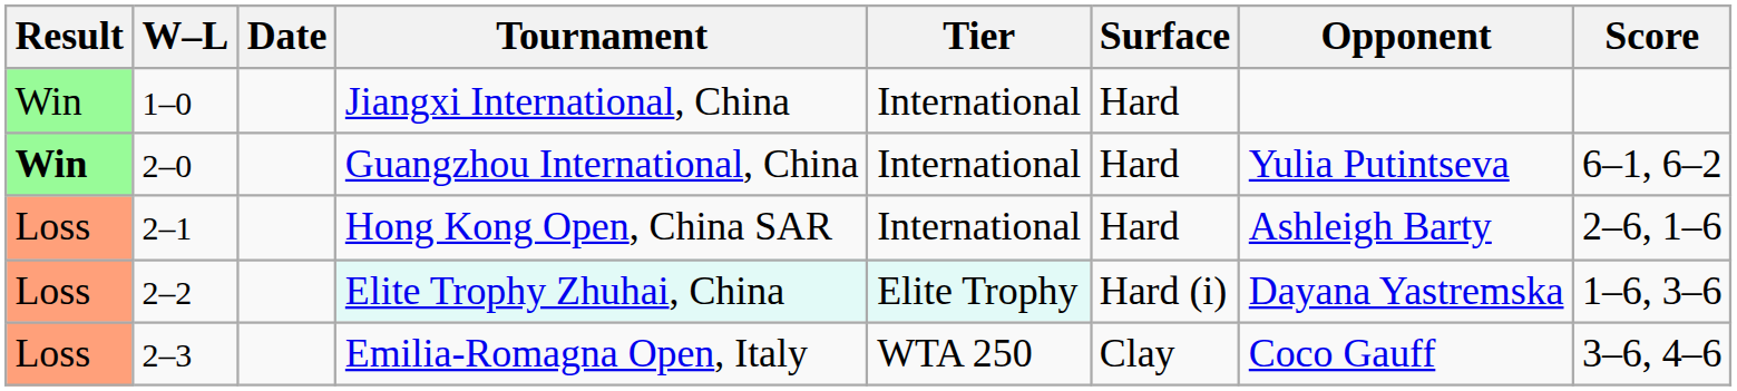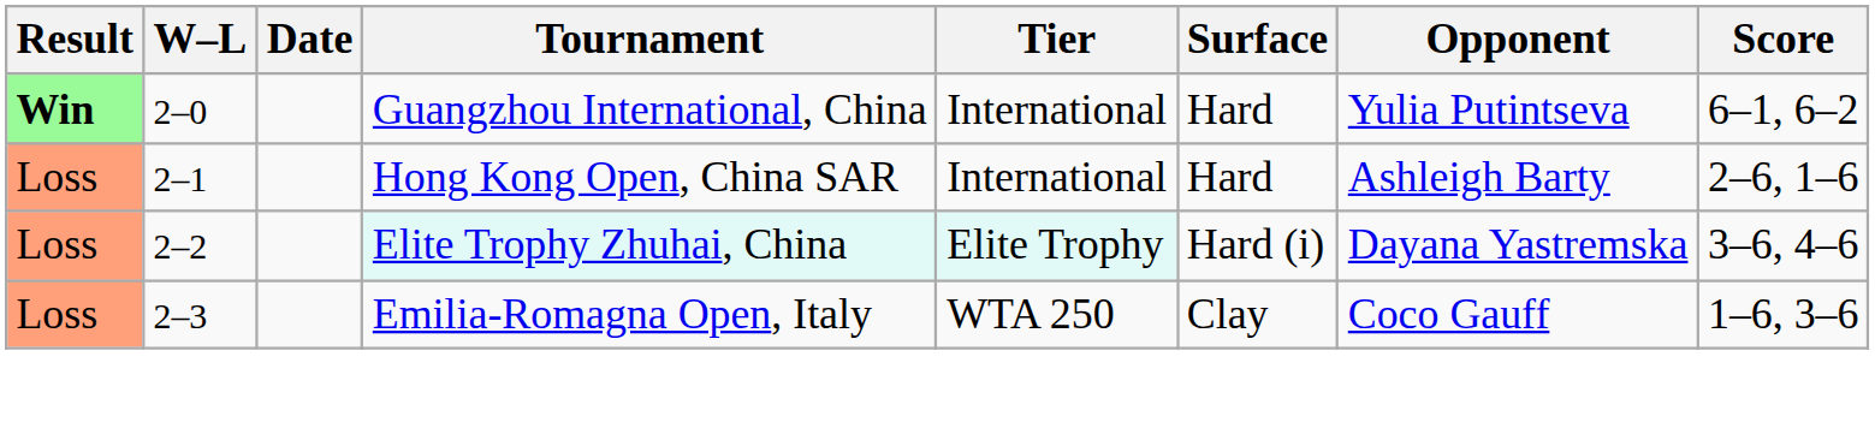 <table class="sortable wikitable">
 <tr>
 <th>Result</th>
 <th class="unsortable">W–L</th>
 <th>Date</th>
 <th>Tournament</th>
 <th>Tier</th>
 <th>Surface</th>
 <th>Opponent</th>
 <th class="unsortable">Score</th>
-</tr>
-<tr>
-<td style="background:#98fb98;">Win</td>
-<td><small>1–0</small></td>
-<td><a href='#'></a></td>
-<td><a href='#'>Jiangxi International</a>, China</td>
-<td>International</td>
-<td>Hard</td>
-<td></td>
-<td></td>
 </tr>
 <tr>
 <td style="background:#98fb98;"><strong>Win</strong></td>
 <td><small>2–0</small></td>
 <td><a href='#'></a></td>
 <td><a href='#'>Guangzhou International</a>, China</td>
 <td>International</td>
 <td>Hard</td>
 <td> <a href='#'>Yulia Putintseva</a></td>
 <td>6–1, 6–2</td>
 </tr>
 <tr>
 <td style="background:#ffa07a;">Loss</td>
 <td><small>2–1</small></td>
 <td><a href='#'></a></td>
 <td><a href='#'>Hong Kong Open</a>, China SAR</td>
 <td>International</td>
 <td>Hard</td>
 <td> <a href='#'>Ashleigh Barty</a></td>
 <td>2–6, 1–6</td>
 </tr>
 <tr>
 <td style="background:#ffa07a;">Loss</td>
 <td><small>2–2</small></td>
 <td><a href='#'></a></td>
 <td style="background:#e2faf7;"><a href='#'>Elite Trophy Zhuhai</a>, China</td>
 <td style="background:#e2faf7;">Elite Trophy</td>
 <td>Hard (i)</td>
 <td> <a href='#'>Dayana Yastremska</a></td>
-<td>1–6, 3–6</td>
+<td>3–6, 4–6</td>
 </tr>
 <tr>
 <td style="background:#ffa07a;">Loss</td>
 <td><small>2–3</small></td>
 <td><a href='#'></a></td>
 <td><a href='#'>Emilia-Romagna Open</a>, Italy</td>
 <td>WTA 250</td>
 <td>Clay</td>
 <td> <a href='#'>Coco Gauff</a></td>
-<td>3–6, 4–6</td>
+<td>1–6, 3–6</td>
 </tr>
 </table>
